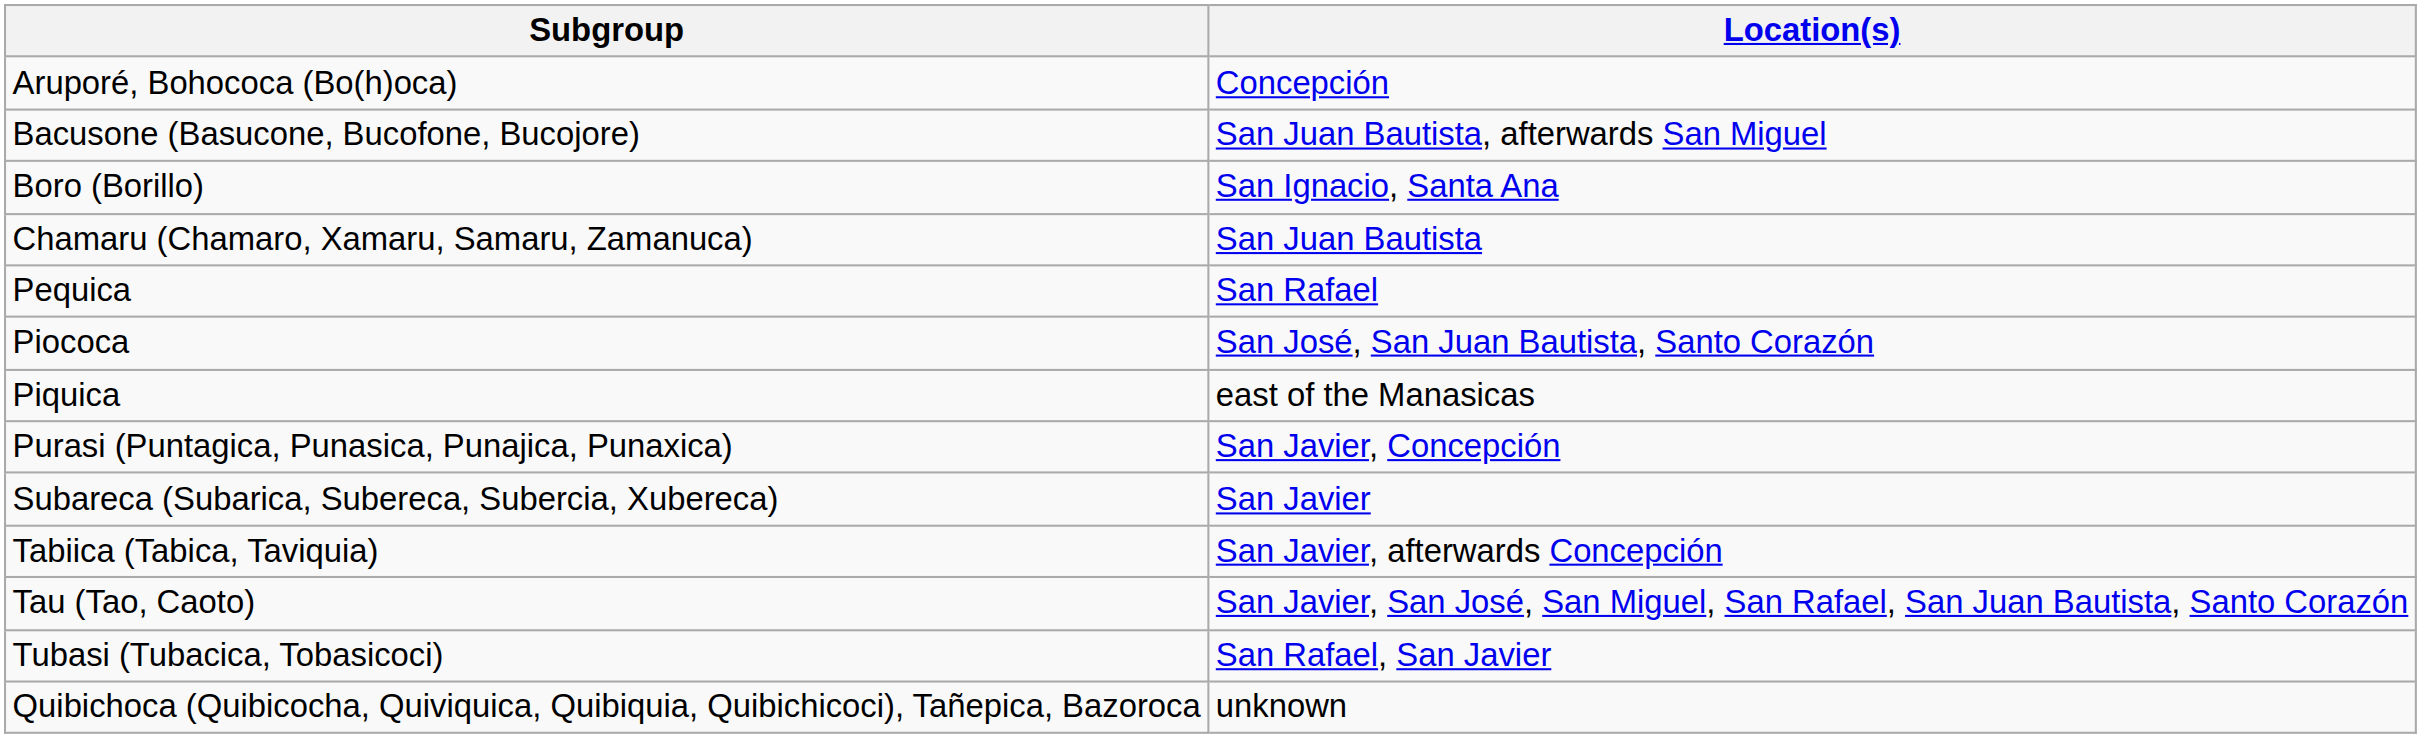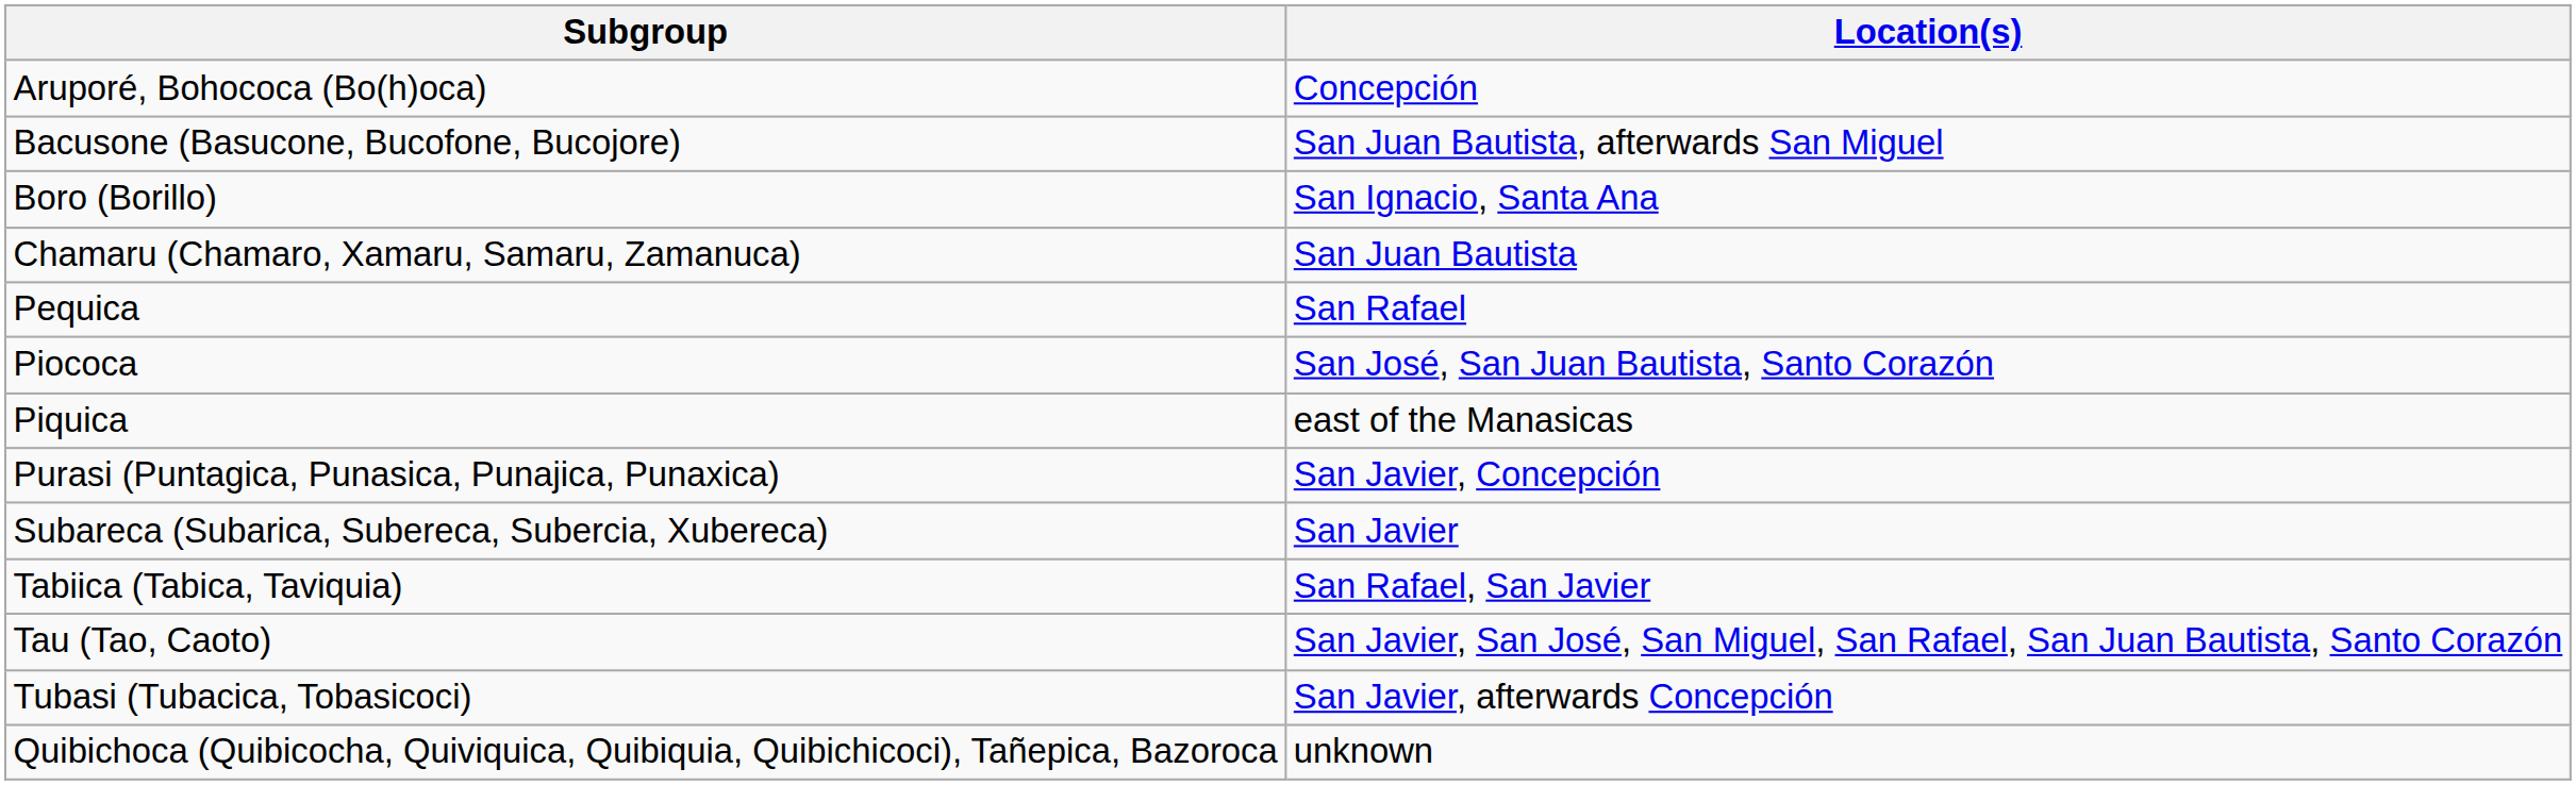 <table class="wikitable sortable">
 <tr>
 <th>Subgroup</th>
 <th><a href='#'>Location(s)</a></th>
 </tr>
 <tr>
 <td>Aruporé, Bohococa (Bo(h)oca)</td>
 <td><a href='#'>Concepción</a></td>
 </tr>
 <tr>
 <td>Bacusone (Basucone, Bucofone, Bucojore)</td>
 <td><a href='#'>San Juan Bautista</a>, afterwards <a href='#'>San Miguel</a></td>
 </tr>
 <tr>
 <td>Boro (Borillo)</td>
 <td><a href='#'>San Ignacio</a>, <a href='#'>Santa Ana</a></td>
 </tr>
 <tr>
 <td>Chamaru (Chamaro, Xamaru, Samaru, Zamanuca)</td>
 <td><a href='#'>San Juan Bautista</a></td>
 </tr>
 <tr>
 <td>Pequica</td>
 <td><a href='#'>San Rafael</a></td>
 </tr>
 <tr>
 <td>Piococa</td>
 <td><a href='#'>San José</a>, <a href='#'>San Juan Bautista</a>, <a href='#'>Santo Corazón</a></td>
 </tr>
 <tr>
 <td>Piquica</td>
 <td>east of the Manasicas</td>
 </tr>
 <tr>
 <td>Purasi (Puntagica, Punasica, Punajica, Punaxica)</td>
 <td><a href='#'>San Javier</a>, <a href='#'>Concepción</a></td>
 </tr>
 <tr>
 <td>Subareca (Subarica, Subereca, Subercia, Xubereca)</td>
 <td><a href='#'>San Javier</a></td>
 </tr>
 <tr>
 <td>Tabiica (Tabica, Taviquia)</td>
-<td><a href='#'>San Javier</a>, afterwards <a href='#'>Concepción</a></td>
+<td><a href='#'>San Rafael</a>, <a href='#'>San Javier</a></td>
 </tr>
 <tr>
 <td>Tau (Tao, Caoto)</td>
 <td><a href='#'>San Javier</a>, <a href='#'>San José</a>, <a href='#'>San Miguel</a>, <a href='#'>San Rafael</a>, <a href='#'>San Juan Bautista</a>, <a href='#'>Santo Corazón</a></td>
 </tr>
 <tr>
 <td>Tubasi (Tubacica, Tobasicoci)</td>
-<td><a href='#'>San Rafael</a>, <a href='#'>San Javier</a></td>
+<td><a href='#'>San Javier</a>, afterwards <a href='#'>Concepción</a></td>
 </tr>
 <tr>
 <td>Quibichoca (Quibicocha, Quiviquica, Quibiquia, Quibichicoci), Tañepica, Bazoroca</td>
 <td>unknown</td>
 </tr>
 </table>
